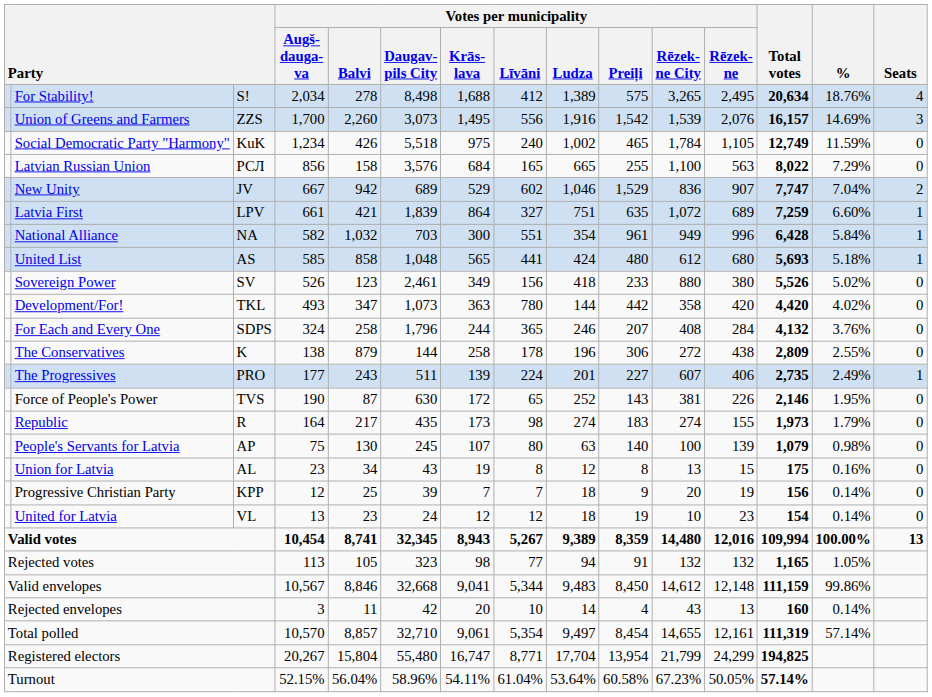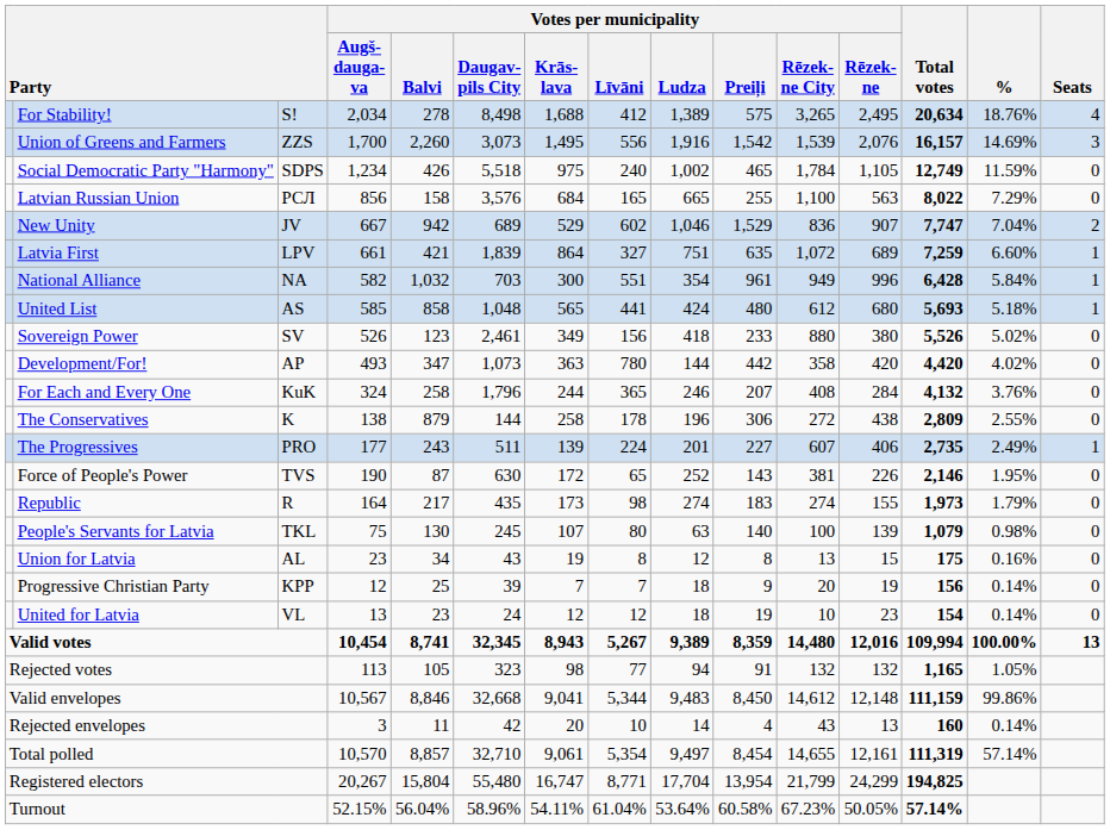 <table class="wikitable" border="1" style="text-align:right;">
 <tr>
 <th style="text-align:left;" valign=bottom rowspan=2 colspan=3>Party</th>
 <th colspan=9>Votes per municipality</th>
 <th align=center valign=bottom rowspan=2 width="50">Total votes</th>
 <th align=center valign=bottom rowspan=2 width="50">%</th>
 <th align=center valign=bottom rowspan=2 width="50">Seats</th>
 </tr>
 <tr>
 <th align=center valign=bottom width="50"><a href='#'>Augš- dauga- va</a></th>
 <th align=center valign=bottom width="50"><a href='#'>Balvi</a></th>
 <th align=center valign=bottom width="50"><a href='#'>Daugav- pils City</a></th>
 <th align=center valign=bottom width="50"><a href='#'>Krās- lava</a></th>
 <th align=center valign=bottom width="50"><a href='#'>Līvāni</a></th>
 <th align=center valign=bottom width="50"><a href='#'>Ludza</a></th>
 <th align=center valign=bottom width="50"><a href='#'>Preiļi</a></th>
 <th align=center valign=bottom width="50"><a href='#'>Rēzek- ne City</a></th>
 <th align=center valign=bottom width="50"><a href='#'>Rēzek- ne</a></th>
 </tr>
 <tr style="background:#CEE0F2;">
 <td></td>
 <td align=left><a href='#'>For Stability!</a></td>
 <td align=left>S!</td>
 <td>2,034</td>
 <td>278</td>
 <td>8,498</td>
 <td>1,688</td>
 <td>412</td>
 <td>1,389</td>
 <td>575</td>
 <td>3,265</td>
 <td>2,495</td>
 <td><strong>20,634</strong></td>
 <td>18.76%</td>
 <td>4</td>
 </tr>
 <tr style="background:#CEE0F2;">
 <td></td>
 <td align=left><a href='#'>Union of Greens and Farmers</a></td>
 <td align=left>ZZS</td>
 <td>1,700</td>
 <td>2,260</td>
 <td>3,073</td>
 <td>1,495</td>
 <td>556</td>
 <td>1,916</td>
 <td>1,542</td>
 <td>1,539</td>
 <td>2,076</td>
 <td><strong>16,157</strong></td>
 <td>14.69%</td>
 <td>3</td>
 </tr>
 <tr>
 <td></td>
 <td align=left style="white-space: nowrap;"><a href='#'>Social Democratic Party "Harmony"</a></td>
-<td align=left>KuK</td>
+<td align=left>SDPS</td>
 <td>1,234</td>
 <td>426</td>
 <td>5,518</td>
 <td>975</td>
 <td>240</td>
 <td>1,002</td>
 <td>465</td>
 <td>1,784</td>
 <td>1,105</td>
 <td><strong>12,749</strong></td>
 <td>11.59%</td>
 <td>0</td>
 </tr>
 <tr>
 <td></td>
 <td align=left><a href='#'>Latvian Russian Union</a></td>
 <td align=left>РСЛ</td>
 <td>856</td>
 <td>158</td>
 <td>3,576</td>
 <td>684</td>
 <td>165</td>
 <td>665</td>
 <td>255</td>
 <td>1,100</td>
 <td>563</td>
 <td><strong>8,022</strong></td>
 <td>7.29%</td>
 <td>0</td>
 </tr>
 <tr style="background:#CEE0F2;">
 <td></td>
 <td align=left><a href='#'>New Unity</a></td>
 <td align=left>JV</td>
 <td>667</td>
 <td>942</td>
 <td>689</td>
 <td>529</td>
 <td>602</td>
 <td>1,046</td>
 <td>1,529</td>
 <td>836</td>
 <td>907</td>
 <td><strong>7,747</strong></td>
 <td>7.04%</td>
 <td>2</td>
 </tr>
 <tr style="background:#CEE0F2;">
 <td></td>
 <td align=left><a href='#'>Latvia First</a></td>
 <td align=left>LPV</td>
 <td>661</td>
 <td>421</td>
 <td>1,839</td>
 <td>864</td>
 <td>327</td>
 <td>751</td>
 <td>635</td>
 <td>1,072</td>
 <td>689</td>
 <td><strong>7,259</strong></td>
 <td>6.60%</td>
 <td>1</td>
 </tr>
 <tr style="background:#CEE0F2;">
 <td></td>
 <td align=left><a href='#'>National Alliance</a></td>
 <td align=left>NA</td>
 <td>582</td>
 <td>1,032</td>
 <td>703</td>
 <td>300</td>
 <td>551</td>
 <td>354</td>
 <td>961</td>
 <td>949</td>
 <td>996</td>
 <td><strong>6,428</strong></td>
 <td>5.84%</td>
 <td>1</td>
 </tr>
 <tr style="background:#CEE0F2;">
 <td></td>
 <td align=left><a href='#'>United List</a></td>
 <td align=left>AS</td>
 <td>585</td>
 <td>858</td>
 <td>1,048</td>
 <td>565</td>
 <td>441</td>
 <td>424</td>
 <td>480</td>
 <td>612</td>
 <td>680</td>
 <td><strong>5,693</strong></td>
 <td>5.18%</td>
 <td>1</td>
 </tr>
 <tr>
 <td></td>
 <td align=left><a href='#'>Sovereign Power</a></td>
 <td align=left>SV</td>
 <td>526</td>
 <td>123</td>
 <td>2,461</td>
 <td>349</td>
 <td>156</td>
 <td>418</td>
 <td>233</td>
 <td>880</td>
 <td>380</td>
 <td><strong>5,526</strong></td>
 <td>5.02%</td>
 <td>0</td>
 </tr>
 <tr>
 <td></td>
 <td align=left><a href='#'>Development/For!</a></td>
-<td align=left>TKL</td>
+<td align=left>AP</td>
 <td>493</td>
 <td>347</td>
 <td>1,073</td>
 <td>363</td>
 <td>780</td>
 <td>144</td>
 <td>442</td>
 <td>358</td>
 <td>420</td>
 <td><strong>4,420</strong></td>
 <td>4.02%</td>
 <td>0</td>
 </tr>
 <tr>
 <td></td>
 <td align=left><a href='#'>For Each and Every One</a></td>
-<td align=left>SDPS</td>
+<td align=left>KuK</td>
 <td>324</td>
 <td>258</td>
 <td>1,796</td>
 <td>244</td>
 <td>365</td>
 <td>246</td>
 <td>207</td>
 <td>408</td>
 <td>284</td>
 <td><strong>4,132</strong></td>
 <td>3.76%</td>
 <td>0</td>
 </tr>
 <tr>
 <td></td>
 <td align=left><a href='#'>The Conservatives</a></td>
 <td align=left>K</td>
 <td>138</td>
 <td>879</td>
 <td>144</td>
 <td>258</td>
 <td>178</td>
 <td>196</td>
 <td>306</td>
 <td>272</td>
 <td>438</td>
 <td><strong>2,809</strong></td>
 <td>2.55%</td>
 <td>0</td>
 </tr>
 <tr style="background:#CEE0F2;">
 <td></td>
 <td align=left><a href='#'>The Progressives</a></td>
 <td align=left>PRO</td>
 <td>177</td>
 <td>243</td>
 <td>511</td>
 <td>139</td>
 <td>224</td>
 <td>201</td>
 <td>227</td>
 <td>607</td>
 <td>406</td>
 <td><strong>2,735</strong></td>
 <td>2.49%</td>
 <td>1</td>
 </tr>
 <tr>
 <td></td>
 <td align=left>Force of People's Power</td>
 <td align=left>TVS</td>
 <td>190</td>
 <td>87</td>
 <td>630</td>
 <td>172</td>
 <td>65</td>
 <td>252</td>
 <td>143</td>
 <td>381</td>
 <td>226</td>
 <td><strong>2,146</strong></td>
 <td>1.95%</td>
 <td>0</td>
 </tr>
 <tr>
 <td></td>
 <td align=left><a href='#'>Republic</a></td>
 <td align=left>R</td>
 <td>164</td>
 <td>217</td>
 <td>435</td>
 <td>173</td>
 <td>98</td>
 <td>274</td>
 <td>183</td>
 <td>274</td>
 <td>155</td>
 <td><strong>1,973</strong></td>
 <td>1.79%</td>
 <td>0</td>
 </tr>
 <tr>
 <td></td>
 <td align=left><a href='#'>People's Servants for Latvia</a></td>
-<td align=left>AP</td>
+<td align=left>TKL</td>
 <td>75</td>
 <td>130</td>
 <td>245</td>
 <td>107</td>
 <td>80</td>
 <td>63</td>
 <td>140</td>
 <td>100</td>
 <td>139</td>
 <td><strong>1,079</strong></td>
 <td>0.98%</td>
 <td>0</td>
 </tr>
 <tr>
 <td></td>
 <td align=left><a href='#'>Union for Latvia</a></td>
 <td align=left>AL</td>
 <td>23</td>
 <td>34</td>
 <td>43</td>
 <td>19</td>
 <td>8</td>
 <td>12</td>
 <td>8</td>
 <td>13</td>
 <td>15</td>
 <td><strong>175</strong></td>
 <td>0.16%</td>
 <td>0</td>
 </tr>
 <tr>
 <td></td>
 <td align=left>Progressive Christian Party</td>
 <td align=left>KPP</td>
 <td>12</td>
 <td>25</td>
 <td>39</td>
 <td>7</td>
 <td>7</td>
 <td>18</td>
 <td>9</td>
 <td>20</td>
 <td>19</td>
 <td><strong>156</strong></td>
 <td>0.14%</td>
 <td>0</td>
 </tr>
 <tr>
 <td></td>
 <td align=left><a href='#'>United for Latvia</a></td>
 <td align=left>VL</td>
 <td>13</td>
 <td>23</td>
 <td>24</td>
 <td>12</td>
 <td>12</td>
 <td>18</td>
 <td>19</td>
 <td>10</td>
 <td>23</td>
 <td><strong>154</strong></td>
 <td>0.14%</td>
 <td>0</td>
 </tr>
 <tr style="font-weight:bold">
 <td align=left colspan=3>Valid votes</td>
 <td>10,454</td>
 <td>8,741</td>
 <td>32,345</td>
 <td>8,943</td>
 <td>5,267</td>
 <td>9,389</td>
 <td>8,359</td>
 <td>14,480</td>
 <td>12,016</td>
 <td>109,994</td>
 <td>100.00%</td>
 <td>13</td>
 </tr>
 <tr>
 <td align=left colspan=3>Rejected votes</td>
 <td>113</td>
 <td>105</td>
 <td>323</td>
 <td>98</td>
 <td>77</td>
 <td>94</td>
 <td>91</td>
 <td>132</td>
 <td>132</td>
 <td><strong>1,165</strong></td>
 <td>1.05%</td>
 <td></td>
 </tr>
 <tr>
 <td align=left colspan=3>Valid envelopes</td>
 <td>10,567</td>
 <td>8,846</td>
 <td>32,668</td>
 <td>9,041</td>
 <td>5,344</td>
 <td>9,483</td>
 <td>8,450</td>
 <td>14,612</td>
 <td>12,148</td>
 <td><strong>111,159</strong></td>
 <td>99.86%</td>
 <td></td>
 </tr>
 <tr>
 <td align=left colspan=3>Rejected envelopes</td>
 <td>3</td>
 <td>11</td>
 <td>42</td>
 <td>20</td>
 <td>10</td>
 <td>14</td>
 <td>4</td>
 <td>43</td>
 <td>13</td>
 <td><strong>160</strong></td>
 <td>0.14%</td>
 <td></td>
 </tr>
 <tr>
 <td align=left colspan=3>Total polled</td>
 <td>10,570</td>
 <td>8,857</td>
 <td>32,710</td>
 <td>9,061</td>
 <td>5,354</td>
 <td>9,497</td>
 <td>8,454</td>
 <td>14,655</td>
 <td>12,161</td>
 <td><strong>111,319</strong></td>
 <td>57.14%</td>
 <td></td>
 </tr>
 <tr>
 <td align=left colspan=3>Registered electors</td>
 <td>20,267</td>
 <td>15,804</td>
 <td>55,480</td>
 <td>16,747</td>
 <td>8,771</td>
 <td>17,704</td>
 <td>13,954</td>
 <td>21,799</td>
 <td>24,299</td>
 <td><strong>194,825</strong></td>
 <td></td>
 <td></td>
 </tr>
 <tr>
 <td align=left colspan=3>Turnout</td>
 <td>52.15%</td>
 <td>56.04%</td>
 <td>58.96%</td>
 <td>54.11%</td>
 <td>61.04%</td>
 <td>53.64%</td>
 <td>60.58%</td>
 <td>67.23%</td>
 <td>50.05%</td>
 <td><strong>57.14%</strong></td>
 <td></td>
 <td></td>
 </tr>
 </table>
